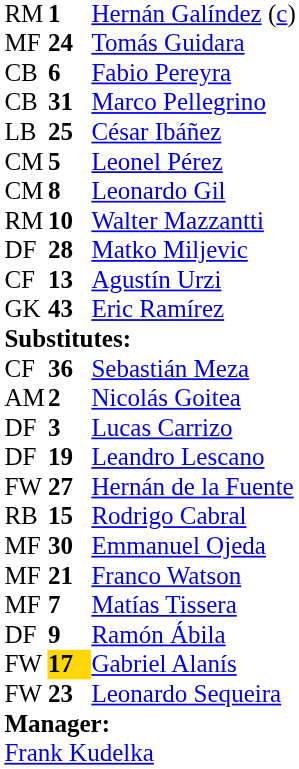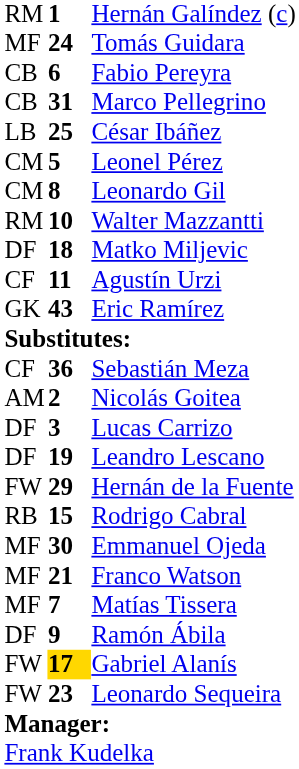 <table style="font-size:90%; margin:0.2em auto;" cellspacing="0" cellpadding="0">
 <tr>
 <th width="25"></th>
 <th width="25"></th>
 </tr>
 <tr>
 <td>RM</td>
 <td><strong>1</strong></td>
 <td> <a href='#'>Hernán Galíndez</a> (<a href='#'>c</a>)</td>
 </tr>
 <tr>
 <td>MF</td>
 <td><strong>24</strong></td>
 <td> <a href='#'>Tomás Guidara</a></td>
 <td></td>
 <td></td>
 </tr>
 <tr>
 <td>CB</td>
 <td><strong>6</strong></td>
 <td> <a href='#'>Fabio Pereyra</a></td>
 </tr>
 <tr>
 <td>CB</td>
 <td><strong>31</strong></td>
 <td> <a href='#'>Marco Pellegrino</a></td>
 <td></td>
 <td></td>
 </tr>
 <tr>
 <td>LB</td>
 <td><strong>25</strong></td>
 <td> <a href='#'>César Ibáñez</a></td>
 </tr>
 <tr>
 <td>CM</td>
 <td><strong>5</strong></td>
 <td> <a href='#'>Leonel Pérez</a></td>
 <td></td>
 <td></td>
 </tr>
 <tr>
 <td>CM</td>
 <td><strong>8</strong></td>
 <td> <a href='#'>Leonardo Gil</a></td>
 </tr>
 <tr>
 <td>RM</td>
 <td><strong>10</strong></td>
 <td> <a href='#'>Walter Mazzantti</a></td>
 </tr>
 <tr>
 <td>DF</td>
-<td><strong>28</strong></td>
+<td><strong>18</strong></td>
 <td> <a href='#'>Matko Miljevic</a></td>
 <td></td>
 </tr>
 <tr>
 <td>CF</td>
-<td><strong>13</strong></td>
+<td><strong>11</strong></td>
 <td> <a href='#'>Agustín Urzi</a></td>
 <td></td>
 <td></td>
 </tr>
 <tr>
 <td>GK</td>
 <td><strong>43</strong></td>
 <td> <a href='#'>Eric Ramírez</a></td>
 <td></td>
 <td></td>
 </tr>
 <tr>
 <td colspan=3><strong>Substitutes:</strong></td>
 </tr>
 <tr>
 <td>CF</td>
 <td><strong>36</strong></td>
 <td> <a href='#'>Sebastián Meza</a></td>
 </tr>
 <tr>
 <td>AM</td>
 <td><strong>2</strong></td>
 <td> <a href='#'>Nicolás Goitea</a></td>
 </tr>
 <tr>
 <td>DF</td>
 <td><strong>3</strong></td>
 <td> <a href='#'>Lucas Carrizo</a></td>
 </tr>
 <tr>
 <td>DF</td>
 <td><strong>19</strong></td>
 <td> <a href='#'>Leandro Lescano</a></td>
 </tr>
 <tr>
 <td>FW</td>
-<td><strong>27</strong></td>
+<td><strong>29</strong></td>
 <td> <a href='#'>Hernán de la Fuente</a></td>
 <td></td>
 <td></td>
 </tr>
 <tr>
 <td>RB</td>
 <td><strong>15</strong></td>
 <td> <a href='#'>Rodrigo Cabral</a></td>
 </tr>
 <tr>
 <td>MF</td>
 <td><strong>30</strong></td>
 <td> <a href='#'>Emmanuel Ojeda</a></td>
 </tr>
 <tr>
 <td>MF</td>
 <td><strong>21</strong></td>
 <td> <a href='#'>Franco Watson</a></td>
 </tr>
 <tr>
 <td>MF</td>
 <td><strong>7</strong></td>
 <td> <a href='#'>Matías Tissera</a></td>
 <td></td>
 <td></td>
 </tr>
 <tr>
 <td>DF</td>
 <td><strong>9</strong></td>
 <td> <a href='#'>Ramón Ábila</a></td>
 <td></td>
 <td></td>
 </tr>
 <tr>
 <td>FW</td>
 <td style="background: gold;"><strong>17</strong></td>
 <td> <a href='#'>Gabriel Alanís</a></td>
 <td></td>
 <td></td>
 </tr>
 <tr>
 <td>FW</td>
 <td><strong>23</strong></td>
 <td> <a href='#'>Leonardo Sequeira</a></td>
 <td></td>
 <td></td>
 </tr>
 <tr>
 <td colspan=3><strong>Manager:</strong></td>
 </tr>
 <tr>
 <td colspan="4"> <a href='#'>Frank Kudelka</a></td>
 </tr>
 </table>
